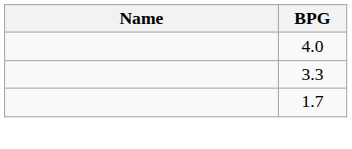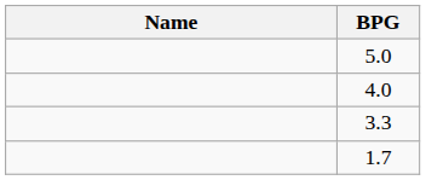 <table class=wikitable width="50%">
 <tr>
 <th width="80%">Name</th>
 <th width="20%">BPG</th>
+</tr>
+<tr>
+<td></td>
+<td align=center>5.0</td>
 </tr>
 <tr>
 <td></td>
 <td align=center>4.0</td>
 </tr>
 <tr>
 <td></td>
 <td align=center>3.3</td>
 </tr>
 <tr>
 <td></td>
 <td align=center>1.7</td>
 </tr>
 </table>
